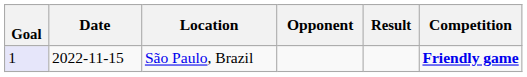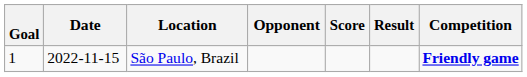 <table class="wikitable collapsible sortable" style="font-size:90%">
 <tr>
 <th data-sort-type="number" style="font-size:95%;"><br>Goal</th>
 <th>Date</th>
 <th>Location</th>
 <th>Opponent</th>
+<th data-sort-type="number" style="font-size:95%;">Score</th>
 <th data-sort-type="number" style="font-size:95%;">Result</th>
 <th width="20%">Competition</th>
 </tr>
 <tr>
-<td style="background: lavender;">1</td>
+<td>1</td>
 <td>2022-11-15</td>
 <td> <a href='#'>São Paulo</a>, Brazil</td>
+<td></td>
 <td></td>
 <td></td>
 <td><strong><a href='#'>Friendly game</a></strong></td>
 </tr>
 </table>
